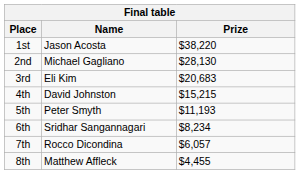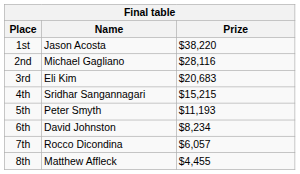 <table class="wikitable">
 <tr>
 <th colspan="3">Final table</th>
 </tr>
 <tr>
 <th style="width:50px;">Place</th>
 <th style="width:200px;">Name</th>
 <th style="width:175px;">Prize</th>
 </tr>
 <tr>
 <td style="text-align:center;">1st</td>
 <td> Jason Acosta</td>
 <td>$38,220</td>
 </tr>
 <tr>
 <td style="text-align:center;">2nd</td>
 <td> Michael Gagliano</td>
-<td>$28,130</td>
+<td>$28,116</td>
 </tr>
 <tr>
 <td style="text-align:center;">3rd</td>
 <td> Eli Kim</td>
 <td>$20,683</td>
 </tr>
 <tr>
 <td style="text-align:center;">4th</td>
-<td> David Johnston</td>
+<td> Sridhar Sangannagari</td>
 <td>$15,215</td>
 </tr>
 <tr>
 <td style="text-align:center;">5th</td>
 <td> Peter Smyth</td>
 <td>$11,193</td>
 </tr>
 <tr>
 <td style="text-align:center;">6th</td>
-<td> Sridhar Sangannagari</td>
+<td> David Johnston</td>
 <td>$8,234</td>
 </tr>
 <tr>
 <td style="text-align:center;">7th</td>
 <td> Rocco Dicondina</td>
 <td>$6,057</td>
 </tr>
 <tr>
 <td style="text-align:center;">8th</td>
 <td> Matthew Affleck</td>
 <td>$4,455</td>
 </tr>
 </table>
